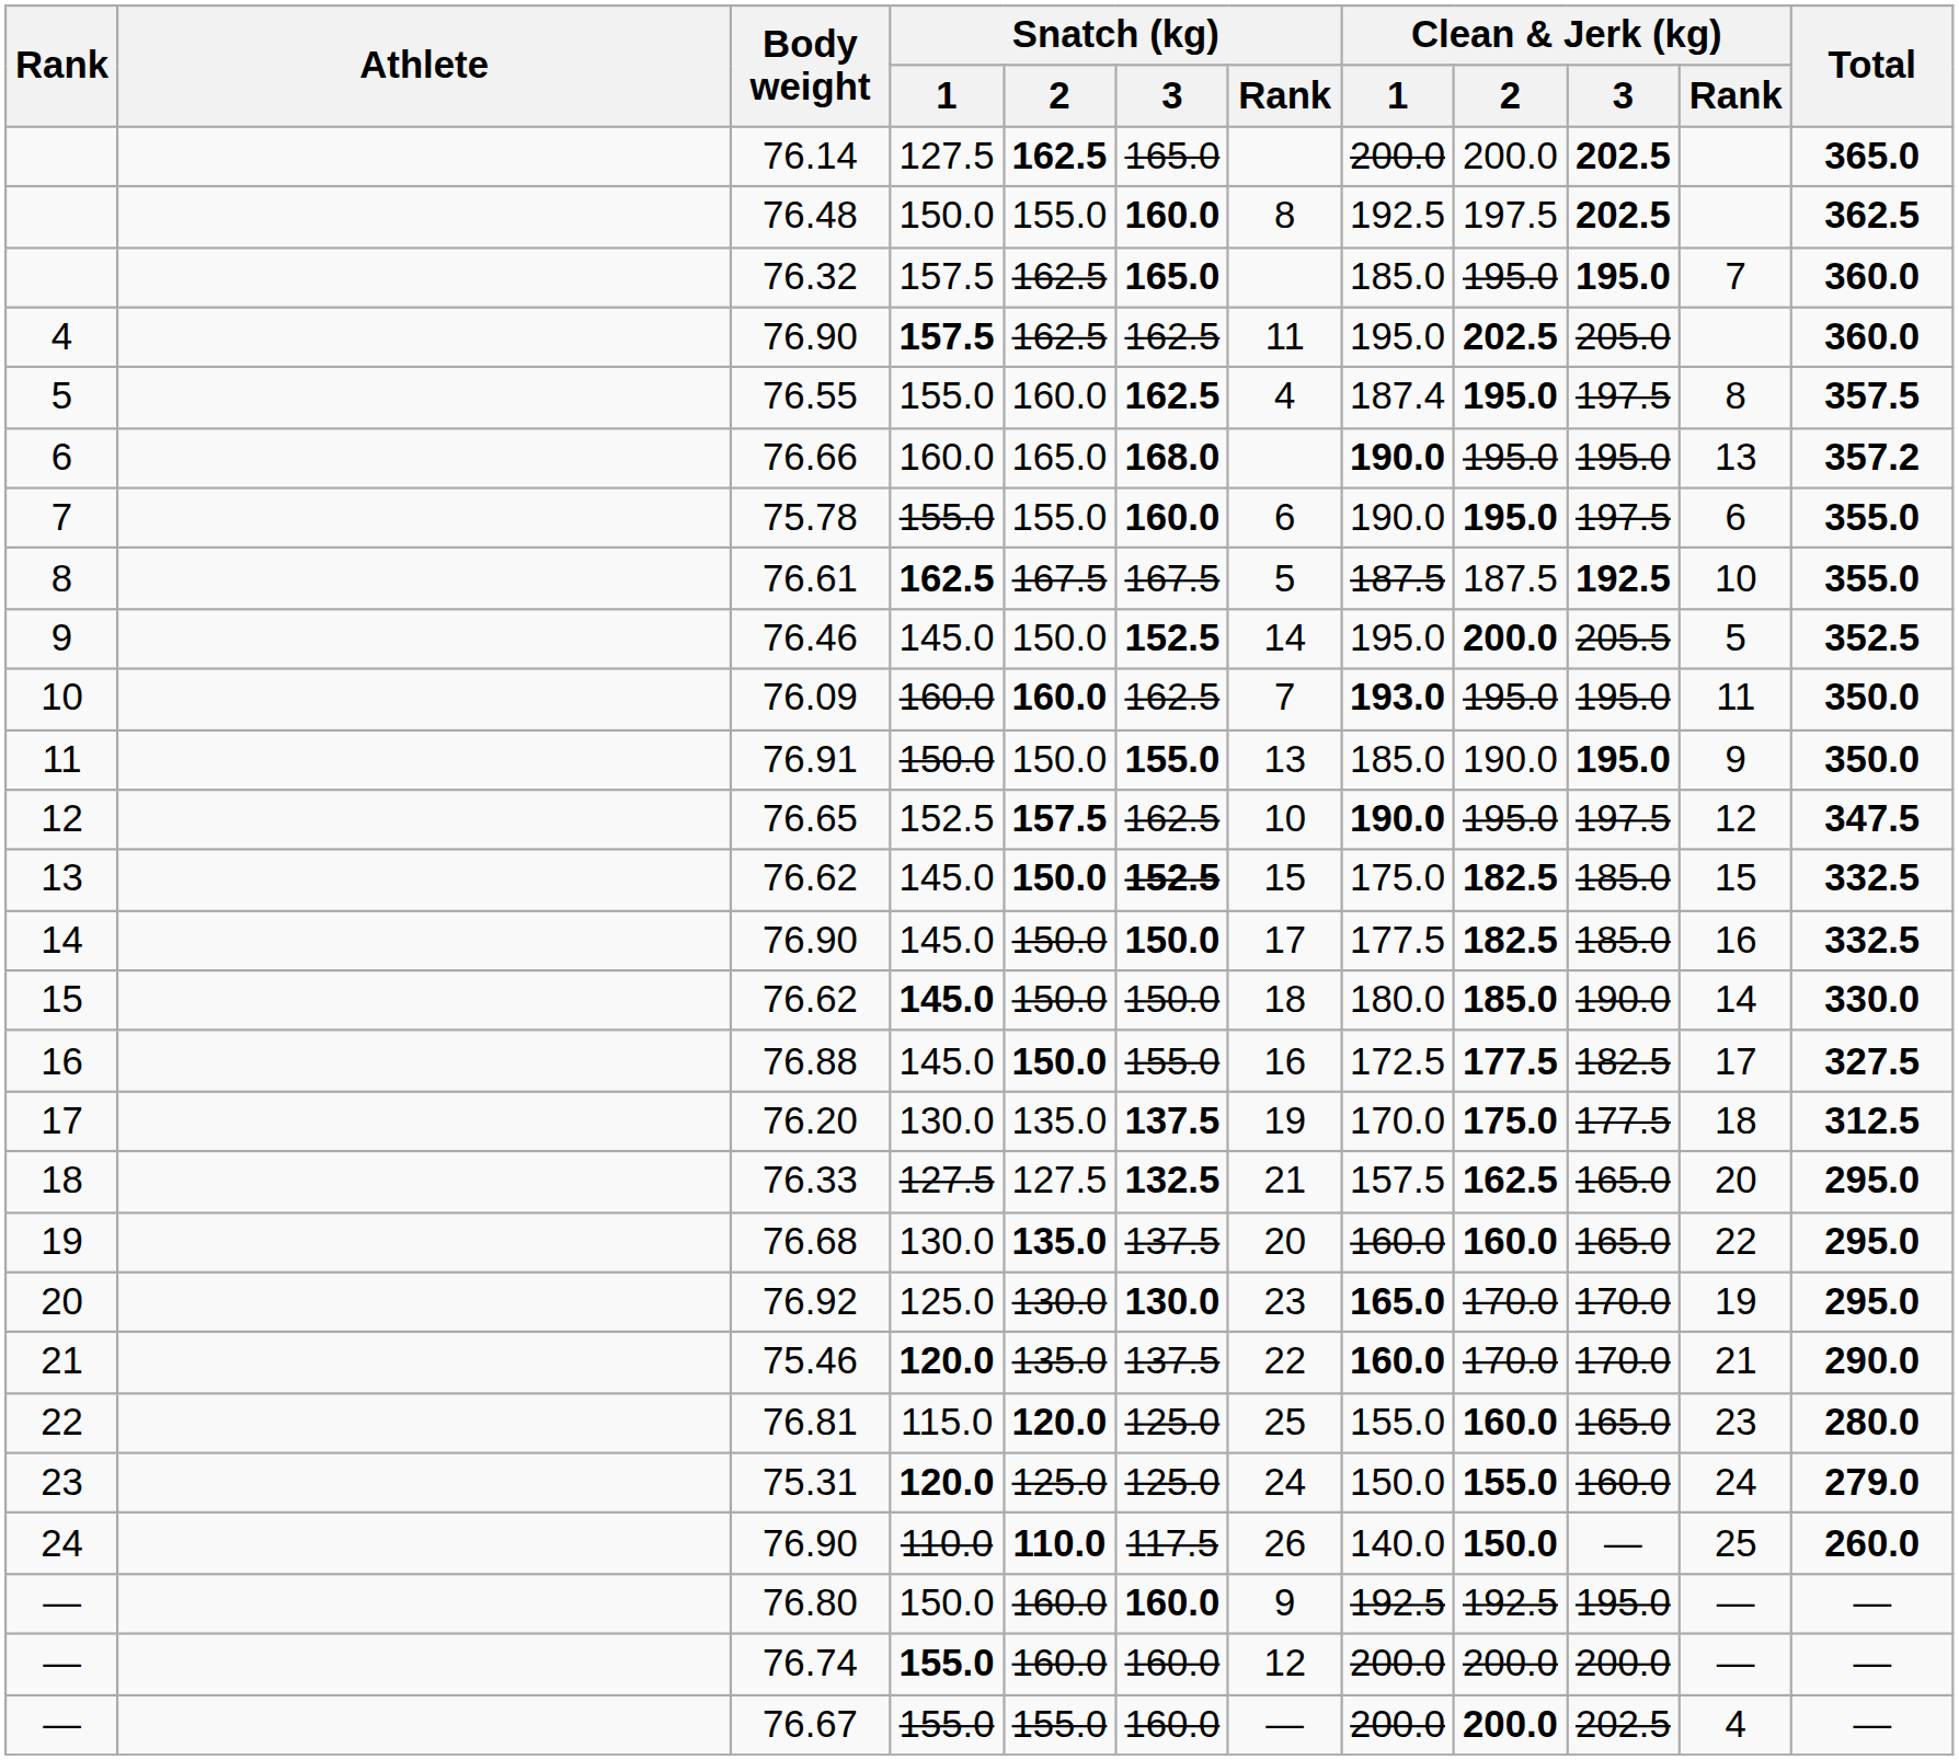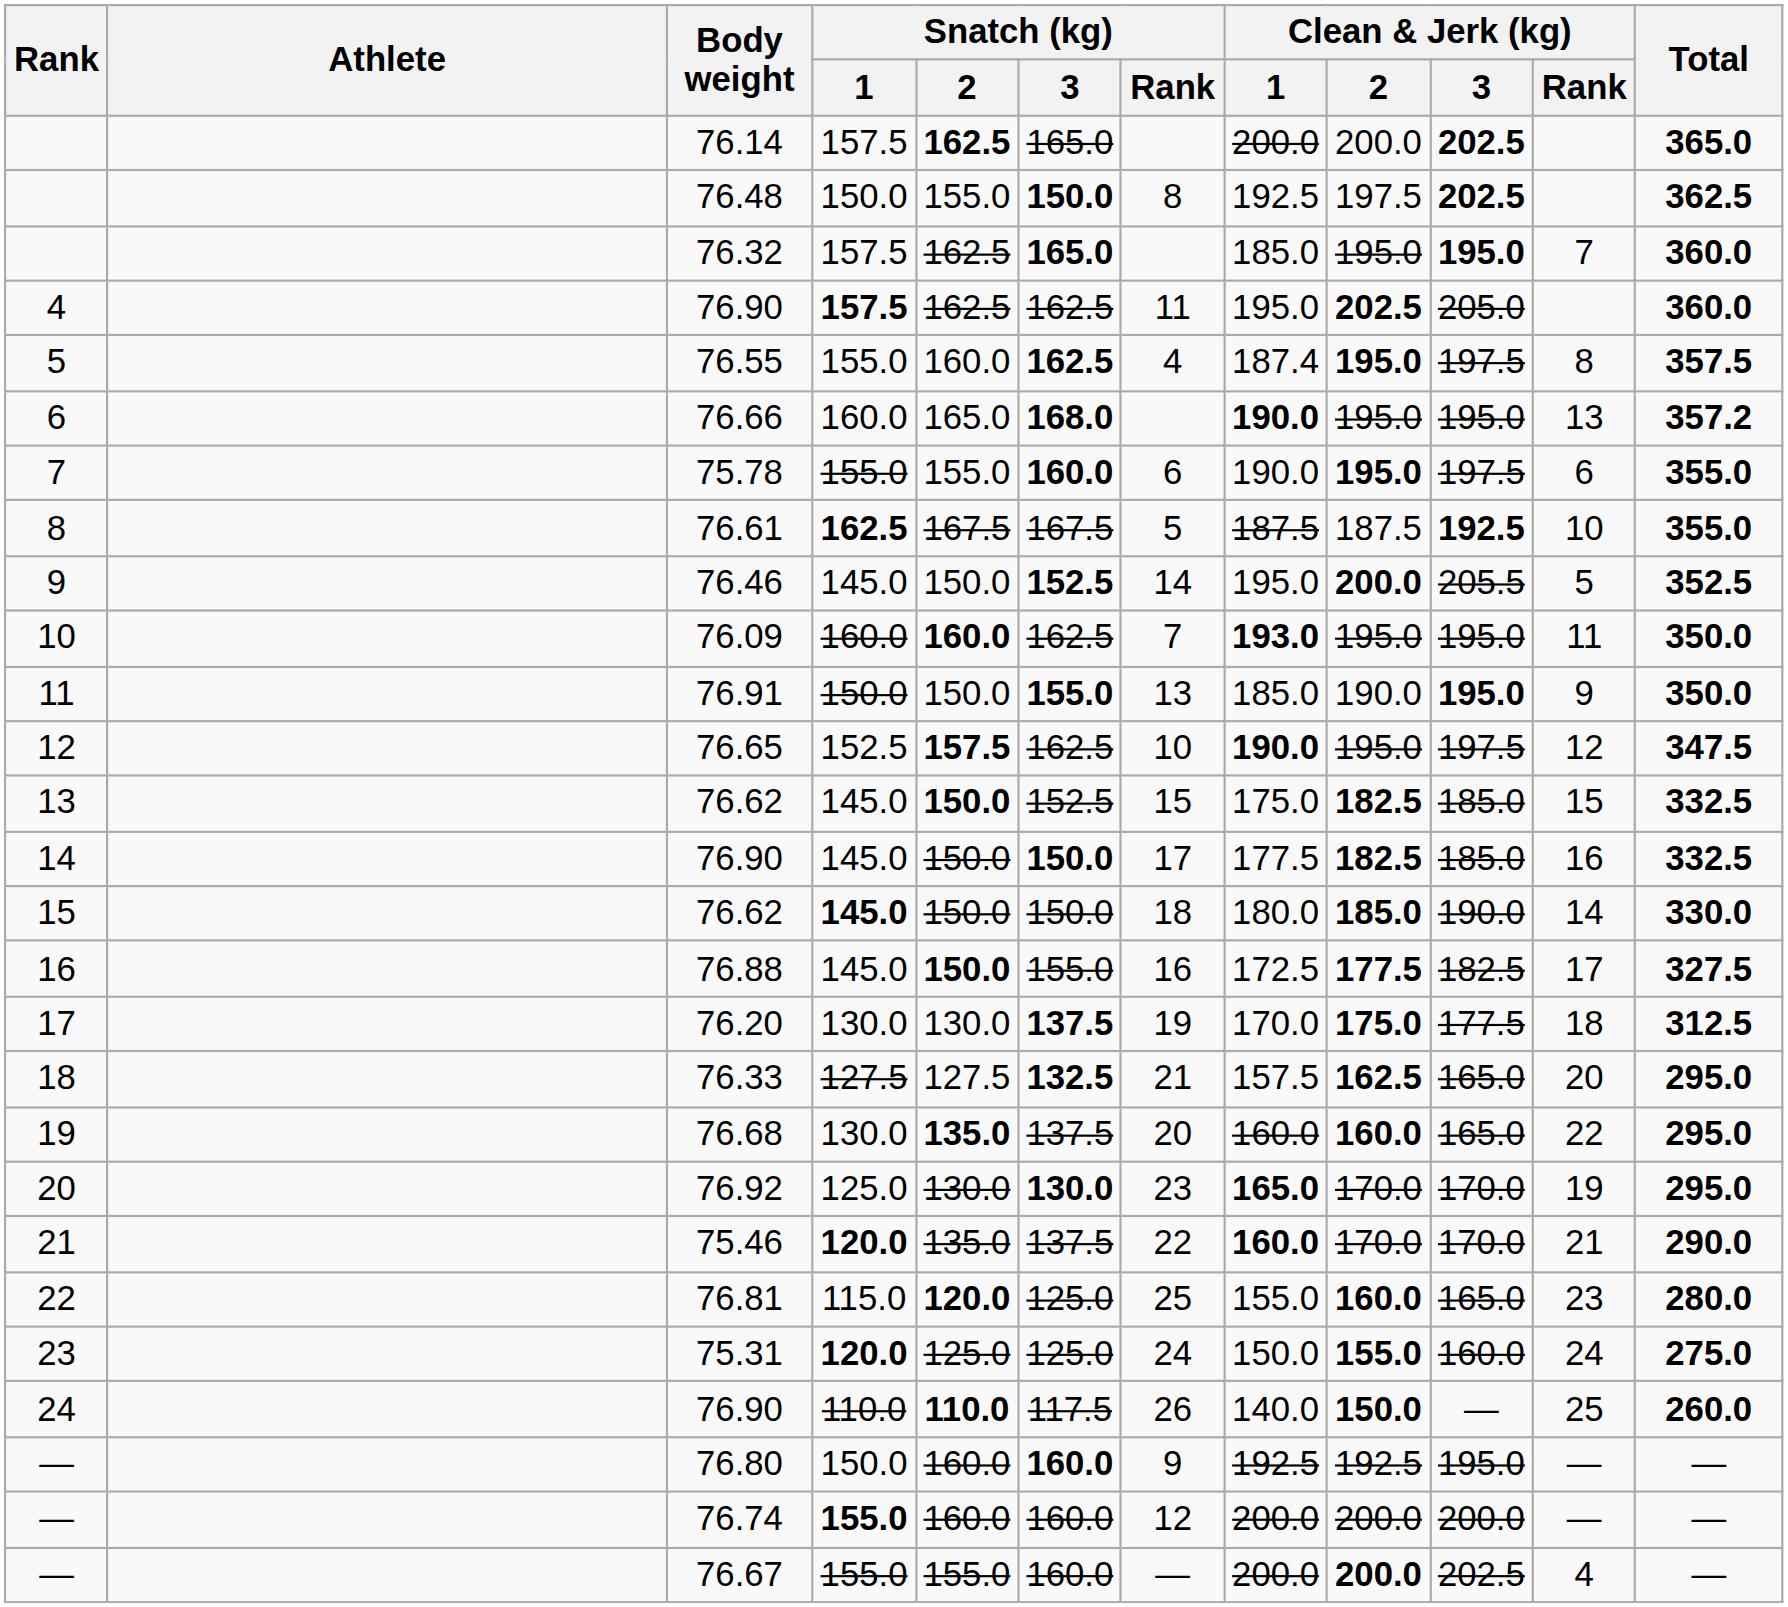 <table class = "wikitable" style="text-align:center;">
 <tr>
 <th rowspan=2 width=40>Rank</th>
 <th rowspan=2 width=250>Athlete</th>
 <th rowspan=2 width=60>Body weight</th>
 <th colspan=4>Snatch (kg)</th>
 <th colspan=4>Clean & Jerk (kg)</th>
 <th rowspan=2 width=60>Total</th>
 </tr>
 <tr>
 <th width=40>1</th>
 <th width=40>2</th>
 <th width=40>3</th>
 <th width=40>Rank</th>
 <th width=40>1</th>
 <th width=40>2</th>
 <th width=40>3</th>
 <th width=40>Rank</th>
 </tr>
 <tr>
 <td></td>
 <td align=left></td>
 <td>76.14</td>
-<td>127.5</td>
+<td>157.5</td>
 <td><strong>162.5</strong></td>
 <td><s>165.0 </s></td>
 <td></td>
 <td><s>200.0 </s></td>
 <td>200.0</td>
 <td><strong>202.5</strong></td>
 <td></td>
 <td><strong>365.0  </strong></td>
 </tr>
 <tr>
 <td></td>
 <td align=left></td>
 <td>76.48</td>
 <td>150.0</td>
 <td>155.0</td>
-<td><strong>160.0</strong></td>
+<td><strong>150.0</strong></td>
 <td>8</td>
 <td>192.5</td>
 <td>197.5</td>
 <td><strong>202.5</strong></td>
 <td></td>
 <td><strong>362.5  </strong></td>
 </tr>
 <tr>
 <td></td>
 <td align=left></td>
 <td>76.32</td>
 <td>157.5</td>
 <td><s>162.5 </s></td>
 <td><strong>165.0</strong></td>
 <td></td>
 <td>185.0</td>
 <td><s>195.0 </s></td>
 <td><strong>195.0</strong></td>
 <td>7</td>
 <td><strong>360.0  </strong></td>
 </tr>
 <tr>
 <td>4</td>
 <td align=left></td>
 <td>76.90</td>
 <td><strong>157.5</strong></td>
 <td><s>162.5 </s></td>
 <td><s>162.5 </s></td>
 <td>11</td>
 <td>195.0</td>
 <td><strong>202.5</strong></td>
 <td><s>205.0 </s></td>
 <td></td>
 <td><strong>360.0  </strong></td>
 </tr>
 <tr>
 <td>5</td>
 <td align=left></td>
 <td>76.55</td>
 <td>155.0</td>
 <td>160.0</td>
 <td><strong>162.5</strong></td>
 <td>4</td>
 <td>187.4</td>
 <td><strong>195.0</strong></td>
 <td><s>197.5 </s></td>
 <td>8</td>
 <td><strong>357.5  </strong></td>
 </tr>
 <tr>
 <td>6</td>
 <td align=left></td>
 <td>76.66</td>
 <td>160.0</td>
 <td>165.0</td>
 <td><strong>168.0</strong></td>
 <td></td>
 <td><strong>190.0</strong></td>
 <td><s>195.0 </s></td>
 <td><s>195.0 </s></td>
 <td>13</td>
 <td><strong>357.2  </strong></td>
 </tr>
 <tr>
 <td>7</td>
 <td align=left></td>
 <td>75.78</td>
 <td><s>155.0 </s></td>
 <td>155.0</td>
 <td><strong>160.0</strong></td>
 <td>6</td>
 <td>190.0</td>
 <td><strong>195.0</strong></td>
 <td><s>197.5 </s></td>
 <td>6</td>
 <td><strong>355.0  </strong></td>
 </tr>
 <tr>
 <td>8</td>
 <td align=left></td>
 <td>76.61</td>
 <td><strong>162.5</strong></td>
 <td><s>167.5 </s></td>
 <td><s>167.5 </s></td>
 <td>5</td>
 <td><s>187.5 </s></td>
 <td>187.5</td>
 <td><strong>192.5</strong></td>
 <td>10</td>
 <td><strong>355.0  </strong></td>
 </tr>
 <tr>
 <td>9</td>
 <td align=left></td>
 <td>76.46</td>
 <td>145.0</td>
 <td>150.0</td>
 <td><strong>152.5</strong></td>
 <td>14</td>
 <td>195.0</td>
 <td><strong>200.0</strong></td>
 <td><s>205.5 </s></td>
 <td>5</td>
 <td><strong>352.5  </strong></td>
 </tr>
 <tr>
 <td>10</td>
 <td align=left></td>
 <td>76.09</td>
 <td><s>160.0 </s></td>
 <td><strong>160.0</strong></td>
 <td><s>162.5 </s></td>
 <td>7</td>
 <td><strong>193.0</strong></td>
 <td><s>195.0 </s></td>
 <td><s>195.0 </s></td>
 <td>11</td>
 <td><strong>350.0  </strong></td>
 </tr>
 <tr>
 <td>11</td>
 <td align=left></td>
 <td>76.91</td>
 <td><s>150.0 </s></td>
 <td>150.0</td>
 <td><strong>155.0</strong></td>
 <td>13</td>
 <td>185.0</td>
 <td>190.0</td>
 <td><strong>195.0</strong></td>
 <td>9</td>
 <td><strong>350.0  </strong></td>
 </tr>
 <tr>
 <td>12</td>
 <td align=left></td>
 <td>76.65</td>
 <td>152.5</td>
 <td><strong>157.5</strong></td>
 <td><s>162.5 </s></td>
 <td>10</td>
 <td><strong>190.0</strong></td>
 <td><s>195.0 </s></td>
 <td><s>197.5 </s></td>
 <td>12</td>
 <td><strong>347.5  </strong></td>
 </tr>
 <tr>
 <td>13</td>
 <td align=left></td>
 <td>76.62</td>
 <td>145.0</td>
 <td><strong>150.0</strong></td>
-<td><strong><s>152.5 </s></strong></td>
+<td><s>152.5 </s></td>
 <td>15</td>
 <td>175.0</td>
 <td><strong>182.5</strong></td>
 <td><s>185.0 </s></td>
 <td>15</td>
 <td><strong>332.5  </strong></td>
 </tr>
 <tr>
 <td>14</td>
 <td align=left></td>
 <td>76.90</td>
 <td>145.0</td>
 <td><s>150.0 </s></td>
 <td><strong>150.0</strong></td>
 <td>17</td>
 <td>177.5</td>
 <td><strong>182.5</strong></td>
 <td><s>185.0 </s></td>
 <td>16</td>
 <td><strong>332.5  </strong></td>
 </tr>
 <tr>
 <td>15</td>
 <td align=left></td>
 <td>76.62</td>
 <td><strong>145.0</strong></td>
 <td><s>150.0 </s></td>
 <td><s>150.0 </s></td>
 <td>18</td>
 <td>180.0</td>
 <td><strong>185.0</strong></td>
 <td><s>190.0 </s></td>
 <td>14</td>
 <td><strong>330.0  </strong></td>
 </tr>
 <tr>
 <td>16</td>
 <td align=left></td>
 <td>76.88</td>
 <td>145.0</td>
 <td><strong>150.0</strong></td>
 <td><s>155.0 </s></td>
 <td>16</td>
 <td>172.5</td>
 <td><strong>177.5</strong></td>
 <td><s>182.5 </s></td>
 <td>17</td>
 <td><strong>327.5  </strong></td>
 </tr>
 <tr>
 <td>17</td>
 <td align=left></td>
 <td>76.20</td>
 <td>130.0</td>
-<td>135.0</td>
+<td>130.0</td>
 <td><strong>137.5</strong></td>
 <td>19</td>
 <td>170.0</td>
 <td><strong>175.0</strong></td>
 <td><s>177.5 </s></td>
 <td>18</td>
 <td><strong>312.5  </strong></td>
 </tr>
 <tr>
 <td>18</td>
 <td align=left></td>
 <td>76.33</td>
 <td><s>127.5 </s></td>
 <td>127.5</td>
 <td><strong>132.5</strong></td>
 <td>21</td>
 <td>157.5</td>
 <td><strong>162.5</strong></td>
 <td><s>165.0 </s></td>
 <td>20</td>
 <td><strong>295.0  </strong></td>
 </tr>
 <tr>
 <td>19</td>
 <td align=left></td>
 <td>76.68</td>
 <td>130.0</td>
 <td><strong>135.0</strong></td>
 <td><s>137.5 </s></td>
 <td>20</td>
 <td><s>160.0 </s></td>
 <td><strong>160.0</strong></td>
 <td><s>165.0 </s></td>
 <td>22</td>
 <td><strong>295.0  </strong></td>
 </tr>
 <tr>
 <td>20</td>
 <td align=left></td>
 <td>76.92</td>
 <td>125.0</td>
 <td><s>130.0 </s></td>
 <td><strong>130.0</strong></td>
 <td>23</td>
 <td><strong>165.0</strong></td>
 <td><s>170.0 </s></td>
 <td><s>170.0 </s></td>
 <td>19</td>
 <td><strong>295.0  </strong></td>
 </tr>
 <tr>
 <td>21</td>
 <td align=left></td>
 <td>75.46</td>
 <td><strong>120.0</strong></td>
 <td><s>135.0 </s></td>
 <td><s>137.5 </s></td>
 <td>22</td>
 <td><strong>160.0</strong></td>
 <td><s>170.0 </s></td>
 <td><s>170.0 </s></td>
 <td>21</td>
 <td><strong>290.0  </strong></td>
 </tr>
 <tr>
 <td>22</td>
 <td align=left></td>
 <td>76.81</td>
 <td>115.0</td>
 <td><strong>120.0</strong></td>
 <td><s>125.0 </s></td>
 <td>25</td>
 <td>155.0</td>
 <td><strong>160.0</strong></td>
 <td><s>165.0 </s></td>
 <td>23</td>
 <td><strong>280.0  </strong></td>
 </tr>
 <tr>
 <td>23</td>
 <td align=left></td>
 <td>75.31</td>
 <td><strong>120.0</strong></td>
 <td><s>125.0 </s></td>
 <td><s>125.0 </s></td>
 <td>24</td>
 <td>150.0</td>
 <td><strong>155.0</strong></td>
 <td><s>160.0 </s></td>
 <td>24</td>
-<td><strong>279.0  </strong></td>
+<td><strong>275.0  </strong></td>
 </tr>
 <tr>
 <td>24</td>
 <td align=left></td>
 <td>76.90</td>
 <td><s>110.0 </s></td>
 <td><strong>110.0</strong></td>
 <td><s>117.5 </s></td>
 <td>26</td>
 <td>140.0</td>
 <td><strong>150.0</strong></td>
 <td>—</td>
 <td>25</td>
 <td><strong>260.0  </strong></td>
 </tr>
 <tr>
 <td>—</td>
 <td align=left></td>
 <td>76.80</td>
 <td>150.0</td>
 <td><s>160.0 </s></td>
 <td><strong>160.0</strong></td>
 <td>9</td>
 <td><s>192.5 </s></td>
 <td><s>192.5 </s></td>
 <td><s>195.0 </s></td>
 <td>—</td>
 <td>—</td>
 </tr>
 <tr>
 <td>—</td>
 <td align=left></td>
 <td>76.74</td>
 <td><strong>155.0</strong></td>
 <td><s>160.0 </s></td>
 <td><s>160.0 </s></td>
 <td>12</td>
 <td><s>200.0 </s></td>
 <td><s>200.0 </s></td>
 <td><s>200.0 </s></td>
 <td>—</td>
 <td>—</td>
 </tr>
 <tr>
 <td>—</td>
 <td align=left></td>
 <td>76.67</td>
 <td><s>155.0 </s></td>
 <td><s>155.0 </s></td>
 <td><s>160.0 </s></td>
 <td>—</td>
 <td><s>200.0 </s></td>
 <td><strong>200.0</strong></td>
 <td><s>202.5 </s></td>
 <td>4</td>
 <td>—</td>
 </tr>
 </table>
